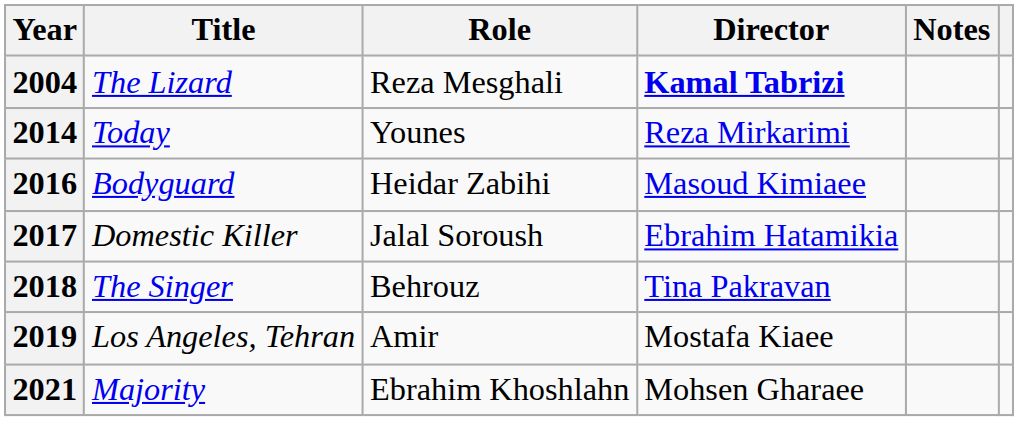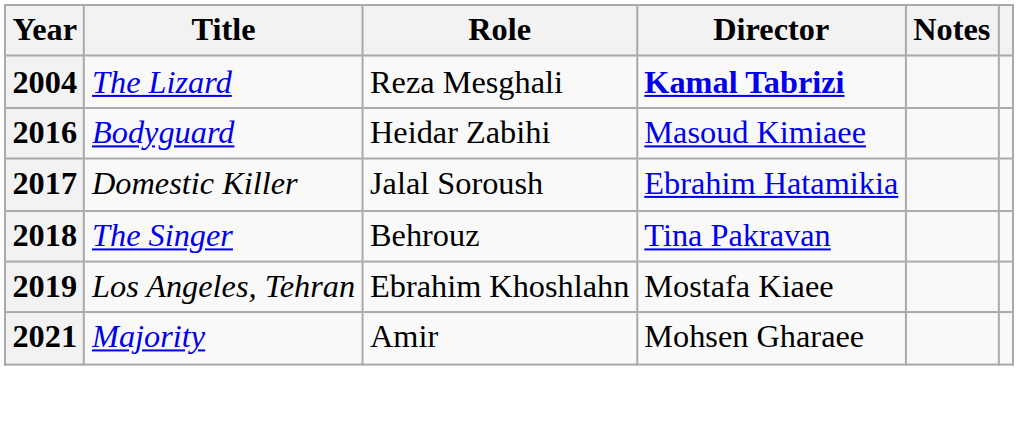 <table class="wikitable plainrowheaders sortable" style="font-size:100%">
 <tr>
 <th scope="col">Year</th>
 <th scope="col">Title</th>
 <th scope="col">Role</th>
 <th scope="col">Director</th>
 <th class="unsortable" scope="col">Notes</th>
 <th></th>
 </tr>
 <tr>
 <th scope="row">2004</th>
 <td><em><a href='#'>The Lizard</a></em></td>
 <td>Reza Mesghali</td>
 <td><strong><a href='#'>Kamal Tabrizi</a></strong></td>
-<td></td>
-<td></td>
-</tr>
-<tr>
-<th scope="row">2014</th>
-<td><em><a href='#'>Today</a></em></td>
-<td>Younes</td>
-<td><a href='#'>Reza Mirkarimi</a></td>
 <td></td>
 <td></td>
 </tr>
 <tr>
 <th scope="row">2016</th>
 <td><em><a href='#'>Bodyguard</a></em></td>
 <td>Heidar Zabihi</td>
 <td><a href='#'>Masoud Kimiaee</a></td>
 <td></td>
 <td></td>
 </tr>
 <tr>
 <th scope="row">2017</th>
 <td><em>Domestic Killer</em></td>
 <td>Jalal Soroush</td>
 <td><a href='#'>Ebrahim Hatamikia</a></td>
 <td></td>
 <td></td>
 </tr>
 <tr>
 <th scope="row">2018</th>
 <td><a href='#'><em>The Singer</em></a></td>
 <td>Behrouz</td>
 <td><a href='#'>Tina Pakravan</a></td>
 <td></td>
 <td></td>
 </tr>
 <tr>
 <th scope="row">2019</th>
 <td><em>Los Angeles, Tehran</em></td>
-<td>Amir</td>
+<td>Ebrahim Khoshlahn</td>
 <td>Mostafa Kiaee</td>
 <td></td>
 <td></td>
 </tr>
 <tr>
 <th scope="row">2021</th>
 <td><em><a href='#'>Majority</a></em></td>
-<td>Ebrahim Khoshlahn</td>
+<td>Amir</td>
 <td>Mohsen Gharaee</td>
 <td></td>
 <td></td>
 </tr>
 </table>
